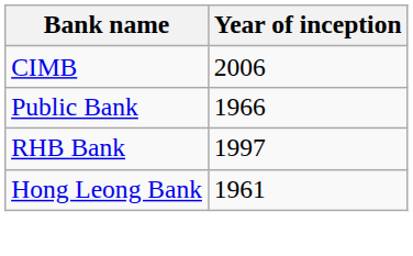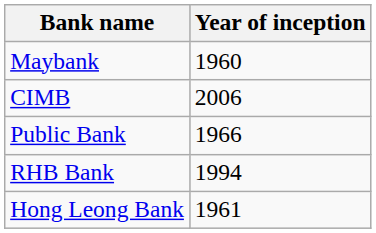 <table class="wikitable">
 <tr>
 <th>Bank name</th>
 <th>Year of inception</th>
+</tr>
+<tr>
+<td><a href='#'>Maybank</a></td>
+<td>1960</td>
 </tr>
 <tr>
 <td><a href='#'>CIMB</a></td>
 <td>2006</td>
 </tr>
 <tr>
 <td><a href='#'>Public Bank</a></td>
 <td>1966</td>
 </tr>
 <tr>
 <td><a href='#'>RHB Bank</a></td>
-<td>1997</td>
+<td>1994</td>
 </tr>
 <tr>
 <td><a href='#'>Hong Leong Bank</a></td>
 <td>1961</td>
 </tr>
 </table>
